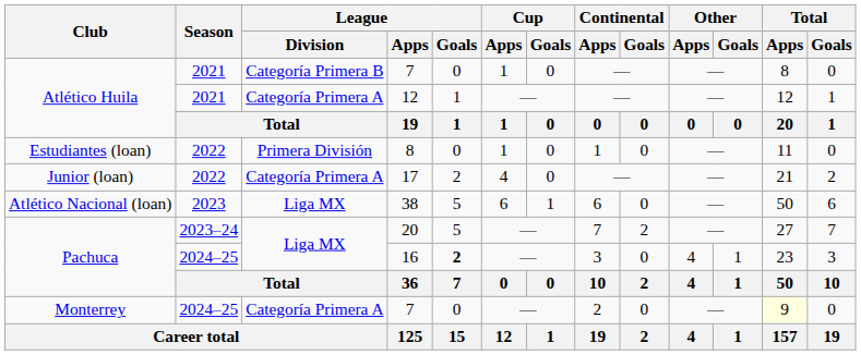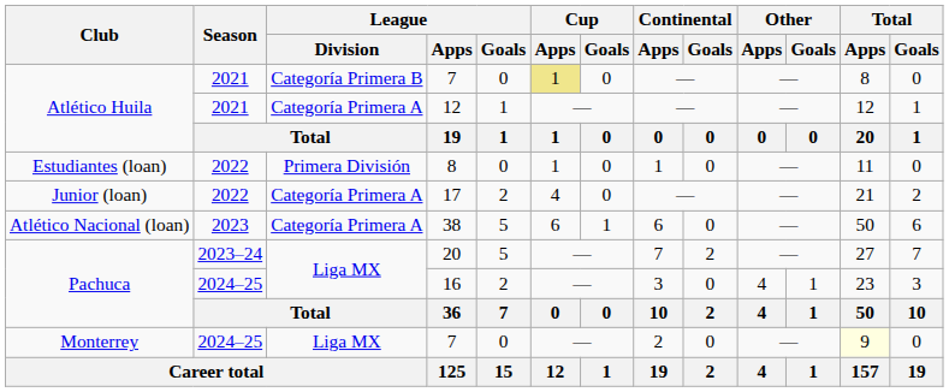 <table class="wikitable" style="text-align: center;">
 <tr>
 <th rowspan="2">Club</th>
 <th rowspan="2">Season</th>
 <th colspan="3">League</th>
 <th colspan="2">Cup</th>
 <th colspan="2">Continental</th>
 <th colspan="2">Other</th>
 <th colspan="2">Total</th>
 </tr>
 <tr>
 <th>Division</th>
 <th>Apps</th>
 <th>Goals</th>
 <th>Apps</th>
 <th>Goals</th>
 <th>Apps</th>
 <th>Goals</th>
 <th>Apps</th>
 <th>Goals</th>
 <th>Apps</th>
 <th>Goals</th>
 </tr>
 <tr>
 <td rowspan="3"><a href='#'>Atlético Huila</a></td>
 <td><a href='#'>2021</a></td>
 <td><a href='#'>Categoría Primera B</a></td>
 <td>7</td>
 <td>0</td>
-<td>1</td>
+<td style="background: khaki;">1</td>
 <td>0</td>
 <td colspan="2">—</td>
 <td colspan="2">—</td>
 <td>8</td>
 <td>0</td>
 </tr>
 <tr>
 <td><a href='#'>2021</a></td>
 <td><a href='#'>Categoría Primera A</a></td>
 <td>12</td>
 <td>1</td>
 <td colspan=2>—</td>
 <td colspan="2">—</td>
 <td colspan="2">—</td>
 <td>12</td>
 <td>1</td>
 </tr>
 <tr>
 <th colspan="2">Total</th>
 <th>19</th>
 <th>1</th>
 <th>1</th>
 <th>0</th>
 <th>0</th>
 <th>0</th>
 <th>0</th>
 <th>0</th>
 <th>20</th>
 <th>1</th>
 </tr>
 <tr>
 <td rowspan="1"><a href='#'>Estudiantes</a> (loan)</td>
 <td><a href='#'>2022</a></td>
 <td><a href='#'>Primera División</a></td>
 <td>8</td>
 <td>0</td>
 <td>1</td>
 <td>0</td>
 <td>1</td>
 <td>0</td>
 <td colspan="2">—</td>
 <td>11</td>
 <td>0</td>
 </tr>
 <tr>
 <td rowspan="1"><a href='#'>Junior</a> (loan)</td>
 <td><a href='#'>2022</a></td>
 <td><a href='#'>Categoría Primera A</a></td>
 <td>17</td>
 <td>2</td>
 <td>4</td>
 <td>0</td>
 <td colspan="2">—</td>
 <td colspan="2">—</td>
 <td>21</td>
 <td>2</td>
 </tr>
 <tr>
 <td rowspan="1"><a href='#'>Atlético Nacional</a> (loan)</td>
 <td><a href='#'>2023</a></td>
-<td><a href='#'>Liga MX</a></td>
+<td><a href='#'>Categoría Primera A</a></td>
 <td>38</td>
 <td>5</td>
 <td>6</td>
 <td>1</td>
 <td>6</td>
 <td>0</td>
 <td colspan="2">—</td>
 <td>50</td>
 <td>6</td>
 </tr>
 <tr>
 <td rowspan="3"><a href='#'>Pachuca</a></td>
 <td><a href='#'>2023–24</a></td>
 <td rowspan="2"><a href='#'>Liga MX</a></td>
 <td>20</td>
 <td>5</td>
 <td colspan="2">—</td>
 <td>7</td>
 <td>2</td>
 <td colspan="2">—</td>
 <td>27</td>
 <td>7</td>
 </tr>
 <tr>
 <td><a href='#'>2024–25</a></td>
 <td>16</td>
-<td><strong>2</strong></td>
+<td>2</td>
 <td colspan="2">—</td>
 <td>3</td>
 <td>0</td>
 <td>4</td>
 <td>1</td>
 <td>23</td>
 <td>3</td>
 </tr>
 <tr>
 <th colspan="2">Total</th>
 <th>36</th>
 <th>7</th>
 <th>0</th>
 <th>0</th>
 <th>10</th>
 <th>2</th>
 <th>4</th>
 <th>1</th>
 <th>50</th>
 <th>10</th>
 </tr>
 <tr>
 <td><a href='#'>Monterrey</a></td>
 <td><a href='#'>2024–25</a></td>
-<td><a href='#'>Categoría Primera A</a></td>
+<td><a href='#'>Liga MX</a></td>
 <td>7</td>
 <td>0</td>
 <td colspan="2">—</td>
 <td>2</td>
 <td>0</td>
 <td colspan="2">—</td>
 <td style="background: lightyellow;">9</td>
 <td>0</td>
 </tr>
 <tr>
 <th colspan="3"><strong>Career total</strong></th>
 <th>125</th>
 <th>15</th>
 <th>12</th>
 <th>1</th>
 <th>19</th>
 <th>2</th>
 <th>4</th>
 <th>1</th>
 <th>157</th>
 <th>19</th>
 </tr>
 </table>
